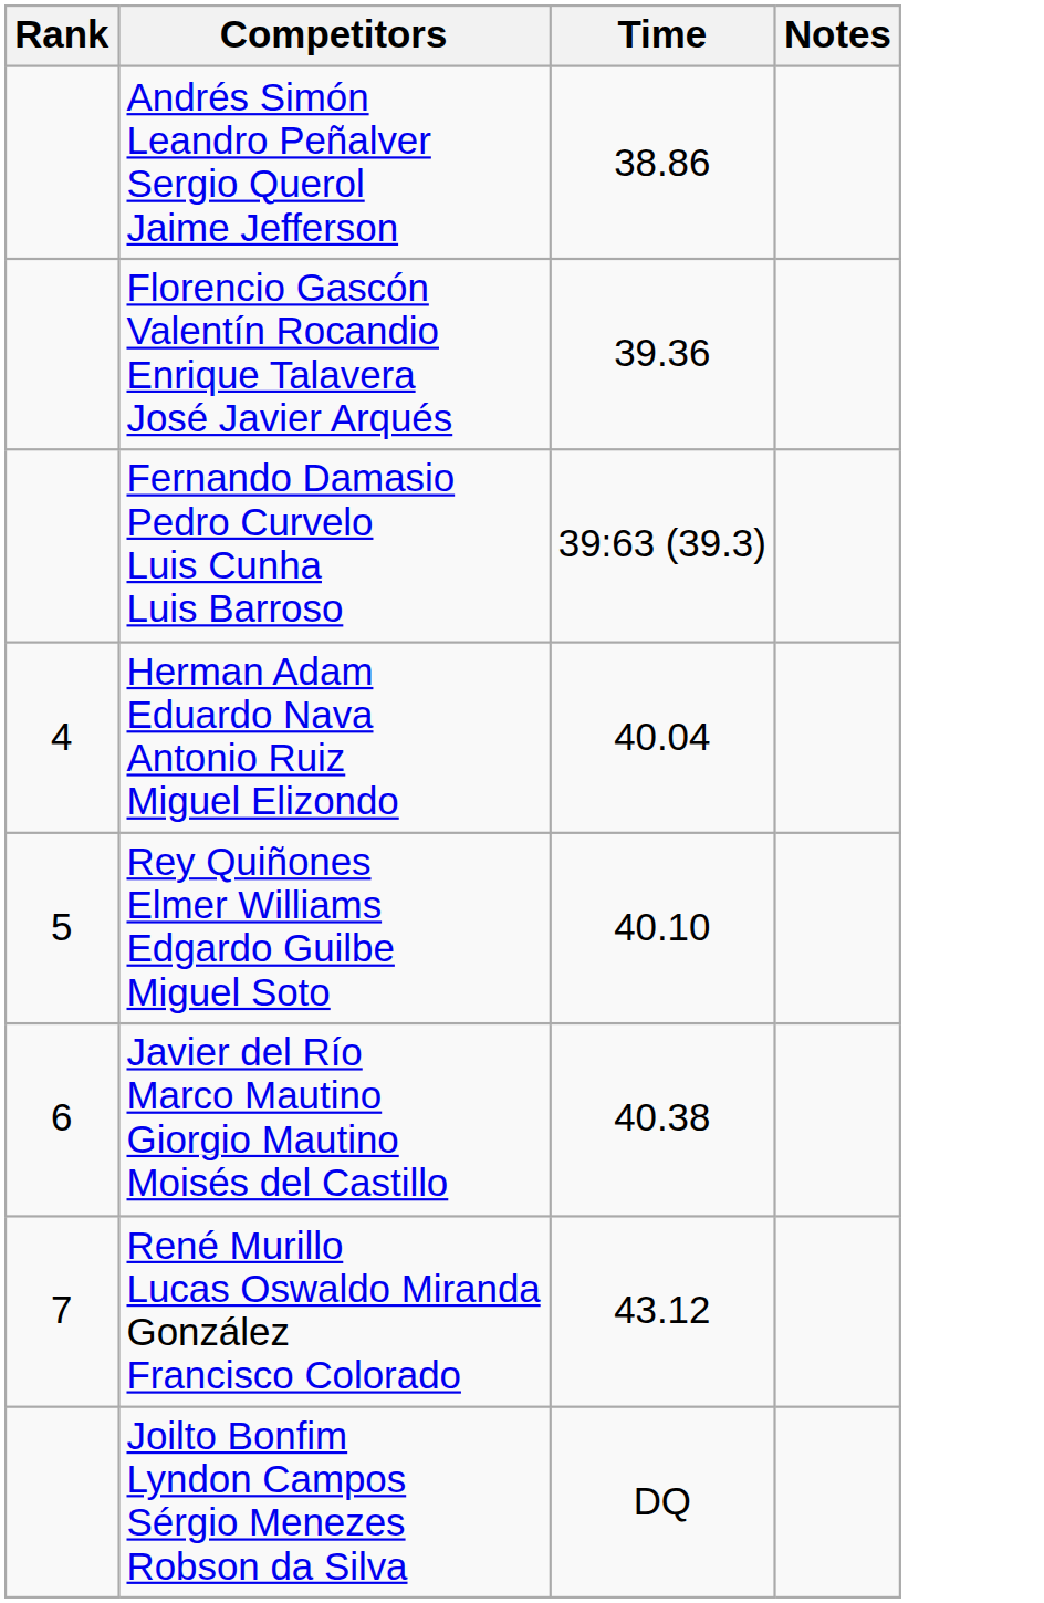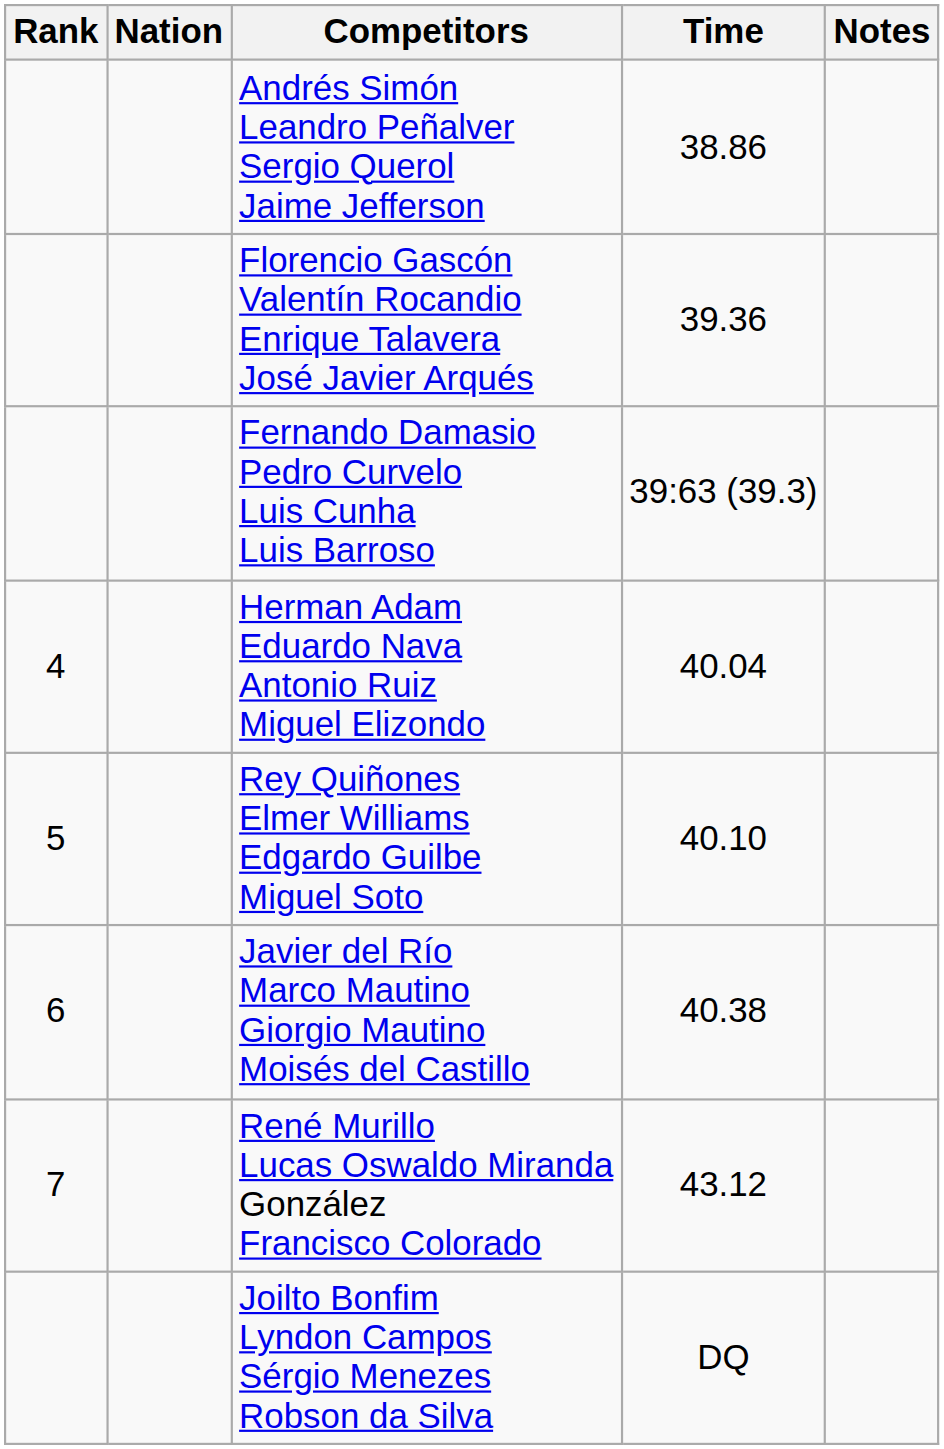 <table class="wikitable sortable" style="text-align:center">
 <tr>
 <th>Rank</th>
+<th>Nation</th>
 <th>Competitors</th>
 <th>Time</th>
 <th>Notes</th>
 </tr>
 <tr>
 <td align=center></td>
+<td align=left></td>
 <td align=left><a href='#'>Andrés Simón</a><br><a href='#'>Leandro Peñalver</a><br><a href='#'>Sergio Querol</a><br><a href='#'>Jaime Jefferson</a></td>
 <td>38.86</td>
 <td></td>
 </tr>
 <tr>
 <td align=center></td>
+<td align=left></td>
 <td align=left><a href='#'>Florencio Gascón</a><br><a href='#'>Valentín Rocandio</a><br><a href='#'>Enrique Talavera</a><br><a href='#'>José Javier Arqués</a></td>
 <td>39.36</td>
 <td></td>
 </tr>
 <tr>
 <td align=center></td>
+<td align=left></td>
 <td align=left><a href='#'>Fernando Damasio</a><br><a href='#'>Pedro Curvelo</a><br><a href='#'>Luis Cunha</a><br><a href='#'>Luis Barroso</a></td>
 <td>39:63 (39.3)</td>
 <td></td>
 </tr>
 <tr>
 <td align=center>4</td>
+<td align=left></td>
 <td align=left><a href='#'>Herman Adam</a><br><a href='#'>Eduardo Nava</a><br><a href='#'>Antonio Ruiz</a><br><a href='#'>Miguel Elizondo</a></td>
 <td>40.04</td>
 <td></td>
 </tr>
 <tr>
 <td align=center>5</td>
+<td align=left></td>
 <td align=left><a href='#'>Rey Quiñones</a><br><a href='#'>Elmer Williams</a><br><a href='#'>Edgardo Guilbe</a><br><a href='#'>Miguel Soto</a></td>
 <td>40.10</td>
 <td></td>
 </tr>
 <tr>
 <td align=center>6</td>
+<td align=left></td>
 <td align=left><a href='#'>Javier del Río</a><br><a href='#'>Marco Mautino</a><br><a href='#'>Giorgio Mautino</a><br><a href='#'>Moisés del Castillo</a></td>
 <td>40.38</td>
 <td></td>
 </tr>
 <tr>
 <td align=center>7</td>
+<td align=left></td>
 <td align=left><a href='#'>René Murillo</a><br><a href='#'>Lucas Oswaldo Miranda</a><br>González<br><a href='#'>Francisco Colorado</a></td>
 <td>43.12</td>
 <td></td>
 </tr>
 <tr>
 <td align=center></td>
+<td align=left></td>
 <td align=left><a href='#'>Joilto Bonfim</a><br><a href='#'>Lyndon Campos</a><br><a href='#'>Sérgio Menezes</a><br><a href='#'>Robson da Silva</a></td>
 <td>DQ</td>
 <td></td>
 </tr>
 </table>
